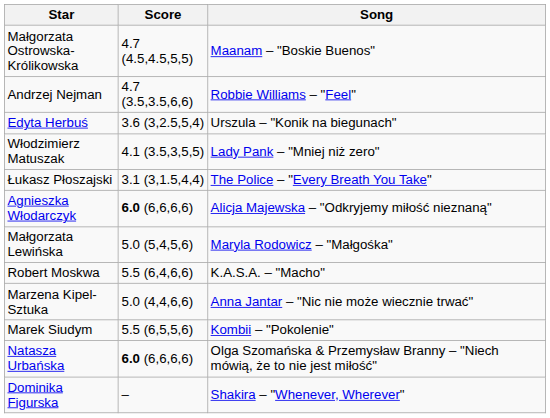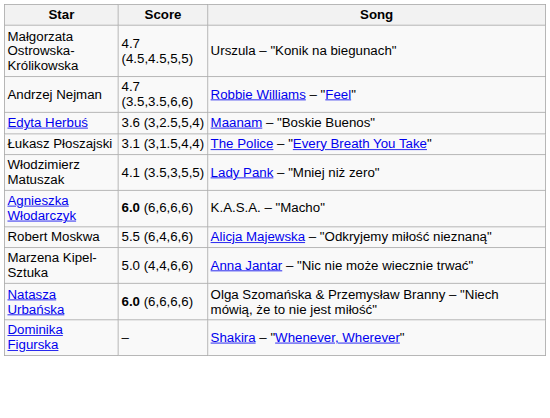 <table class="wikitable">
 <tr>
 <th style="width:130px;">Star</th>
 <th style="width:100px;">Score</th>
 <th style="width:400px;">Song</th>
 </tr>
 <tr>
 <td>Małgorzata Ostrowska-Królikowska</td>
 <td>4.7 (4.5,4.5,5,5)</td>
-<td><a href='#'>Maanam</a> – "Boskie Buenos"</td>
+<td>Urszula – "Konik na biegunach"</td>
 </tr>
 <tr>
 <td>Andrzej Nejman</td>
 <td>4.7 (3.5,3.5,6,6)</td>
 <td><a href='#'>Robbie Williams</a> – "<a href='#'>Feel</a>"</td>
 </tr>
 <tr>
 <td><a href='#'>Edyta Herbuś</a></td>
 <td>3.6 (3,2.5,5,4)</td>
-<td>Urszula – "Konik na biegunach"</td>
+<td><a href='#'>Maanam</a> – "Boskie Buenos"</td>
+</tr>
+<tr>
+<td>Łukasz Płoszajski</td>
+<td>3.1 (3,1.5,4,4)</td>
+<td><a href='#'>The Police</a> – "<a href='#'>Every Breath You Take</a>"</td>
 </tr>
 <tr>
 <td>Włodzimierz Matuszak</td>
 <td>4.1 (3.5,3,5,5)</td>
 <td><a href='#'>Lady Pank</a> – "Mniej niż zero"</td>
 </tr>
 <tr>
-<td>Łukasz Płoszajski</td>
-<td>3.1 (3,1.5,4,4)</td>
-<td><a href='#'>The Police</a> – "<a href='#'>Every Breath You Take</a>"</td>
-</tr>
-<tr>
 <td><a href='#'>Agnieszka Włodarczyk</a></td>
 <td><strong>6.0</strong> (6,6,6,6)</td>
-<td><a href='#'>Alicja Majewska</a> – "Odkryjemy miłość nieznaną"</td>
-</tr>
-<tr>
-<td>Małgorzata Lewińska</td>
-<td>5.0 (5,4,5,6)</td>
-<td><a href='#'>Maryla Rodowicz</a> – "Małgośka"</td>
+<td>K.A.S.A. – "Macho"</td>
 </tr>
 <tr>
 <td>Robert Moskwa</td>
 <td>5.5 (6,4,6,6)</td>
-<td>K.A.S.A. – "Macho"</td>
+<td><a href='#'>Alicja Majewska</a> – "Odkryjemy miłość nieznaną"</td>
 </tr>
 <tr>
 <td>Marzena Kipel-Sztuka</td>
 <td>5.0 (4,4,6,6)</td>
 <td><a href='#'>Anna Jantar</a> – "Nic nie może wiecznie trwać"</td>
-</tr>
-<tr>
-<td>Marek Siudym</td>
-<td>5.5 (6,5,5,6)</td>
-<td><a href='#'>Kombii</a> – "Pokolenie"</td>
 </tr>
 <tr>
 <td><a href='#'>Natasza Urbańska</a></td>
 <td><strong>6.0</strong> (6,6,6,6)</td>
 <td>Olga Szomańska & Przemysław Branny – "Niech mówią, że to nie jest miłość"</td>
 </tr>
 <tr>
 <td><a href='#'>Dominika Figurska</a></td>
 <td>–</td>
 <td><a href='#'>Shakira</a> – "<a href='#'>Whenever, Wherever</a>"</td>
 </tr>
 </table>
